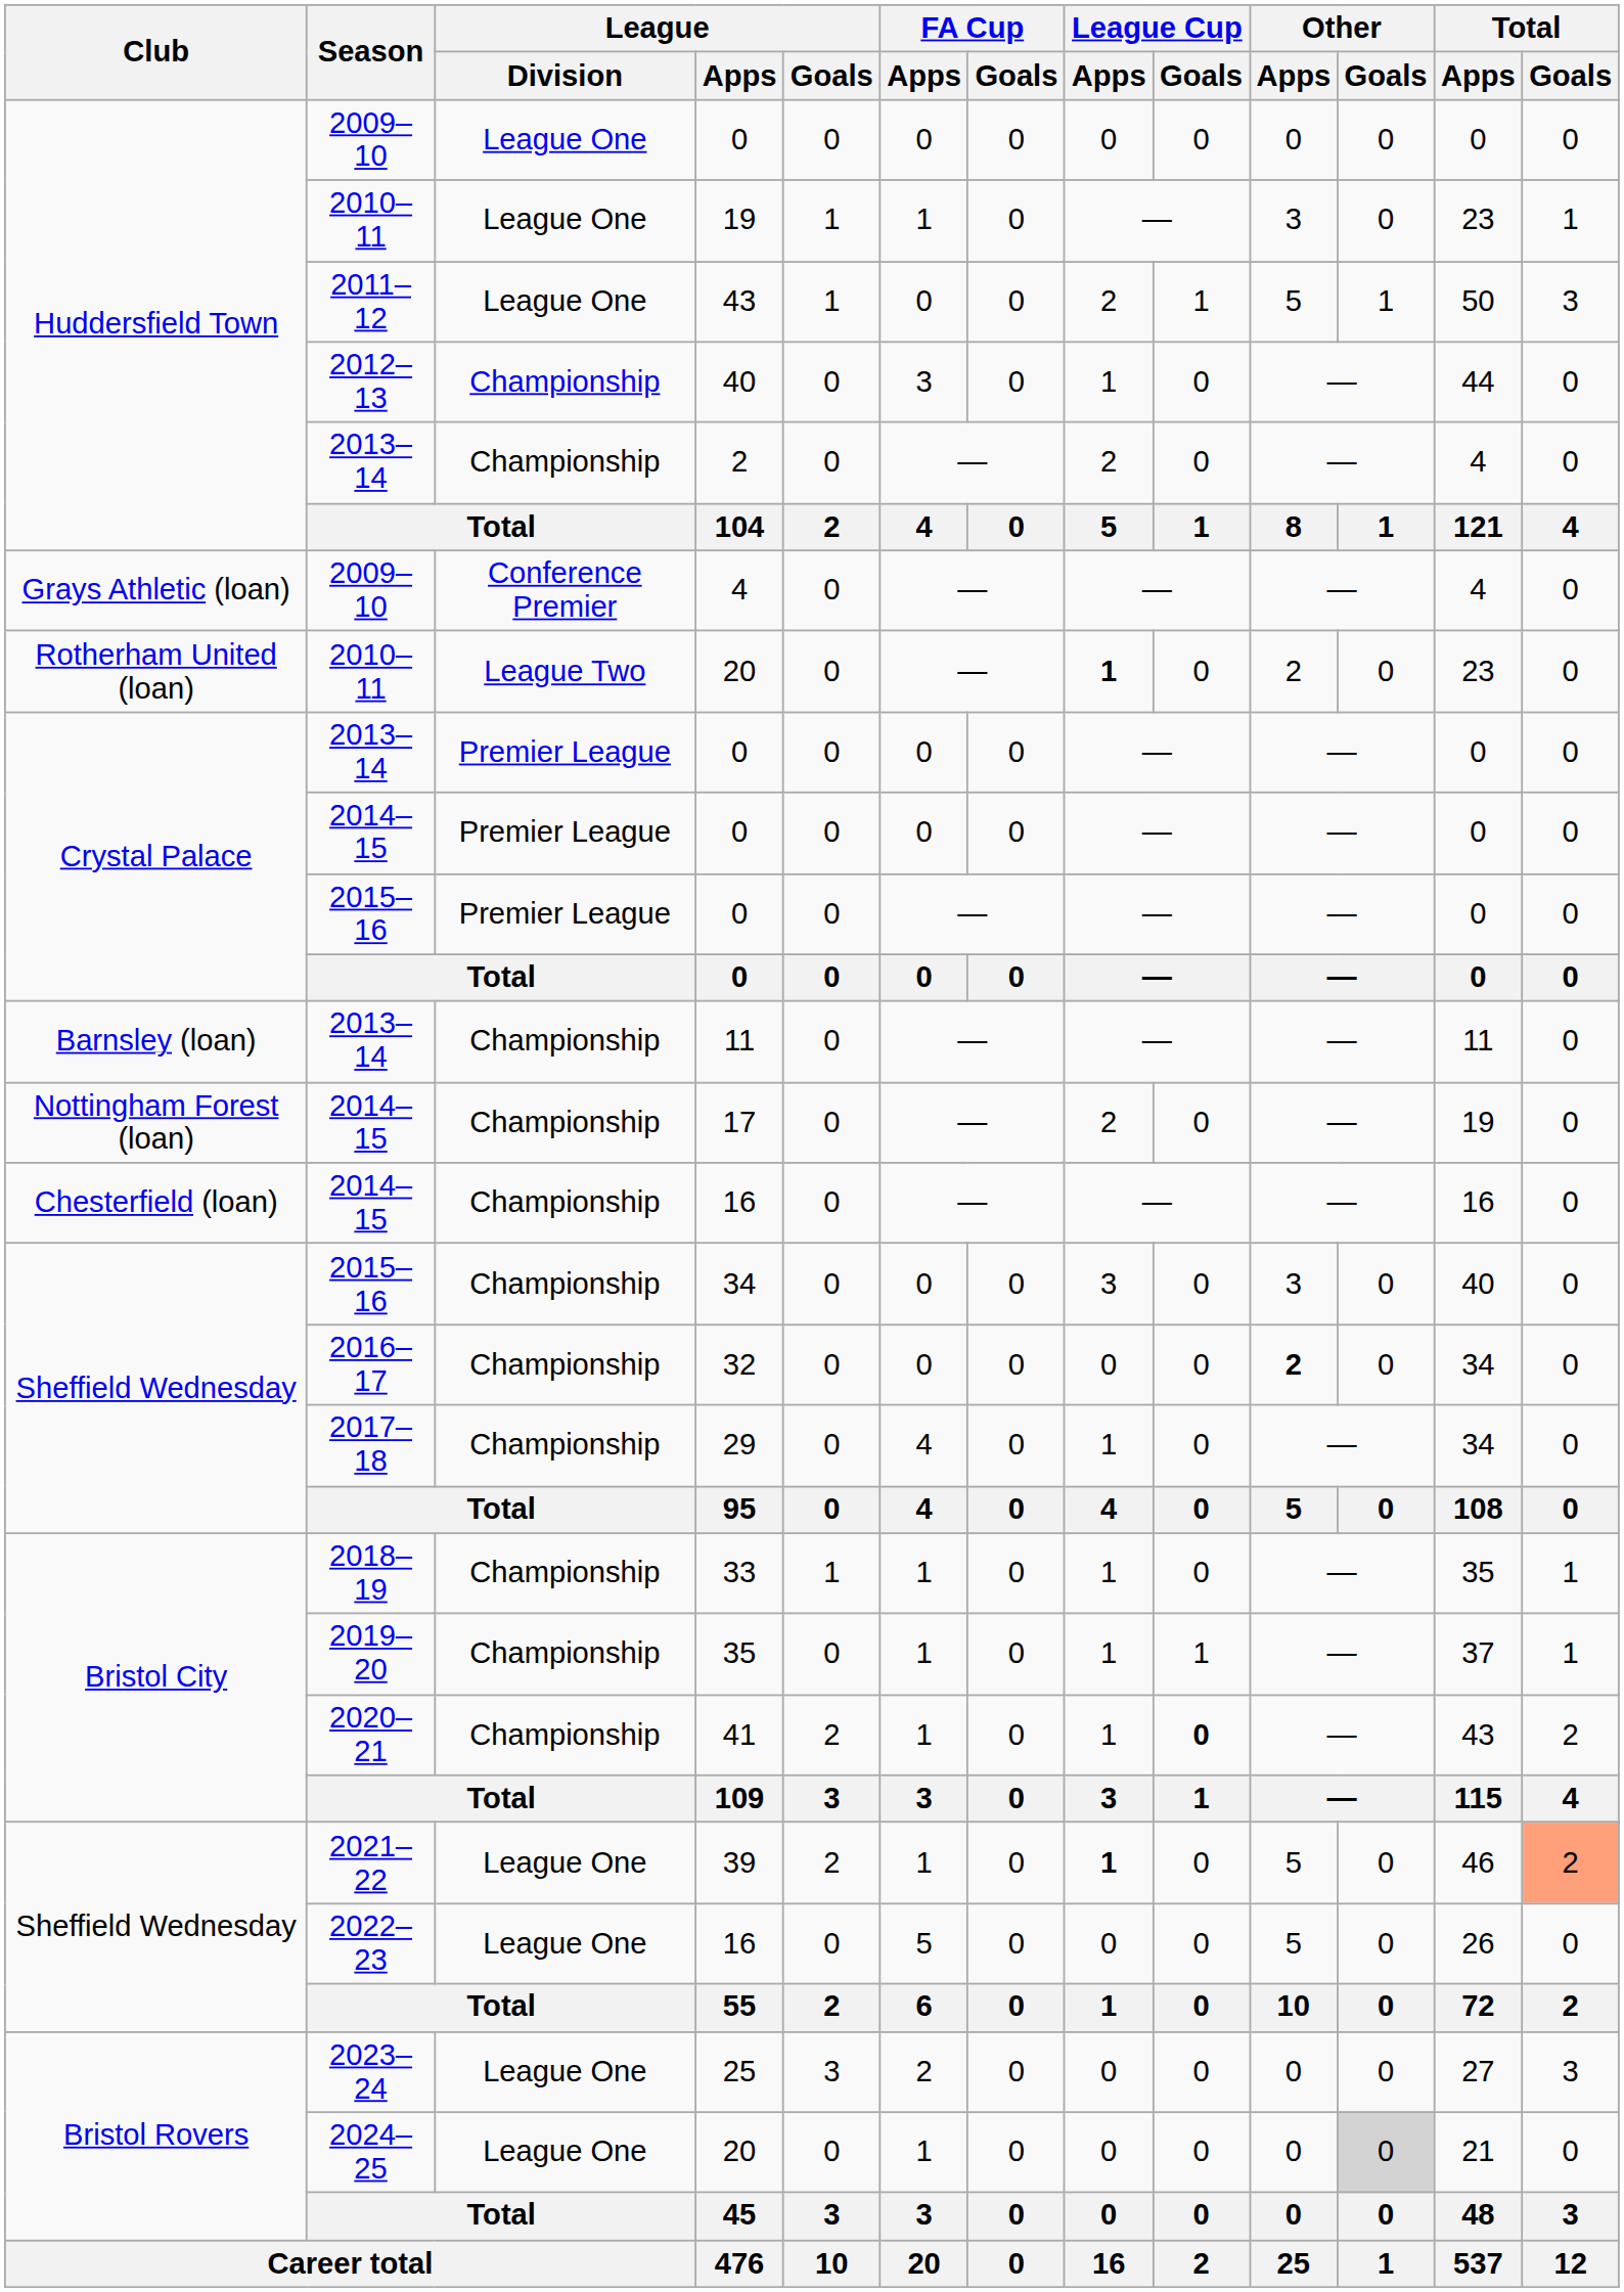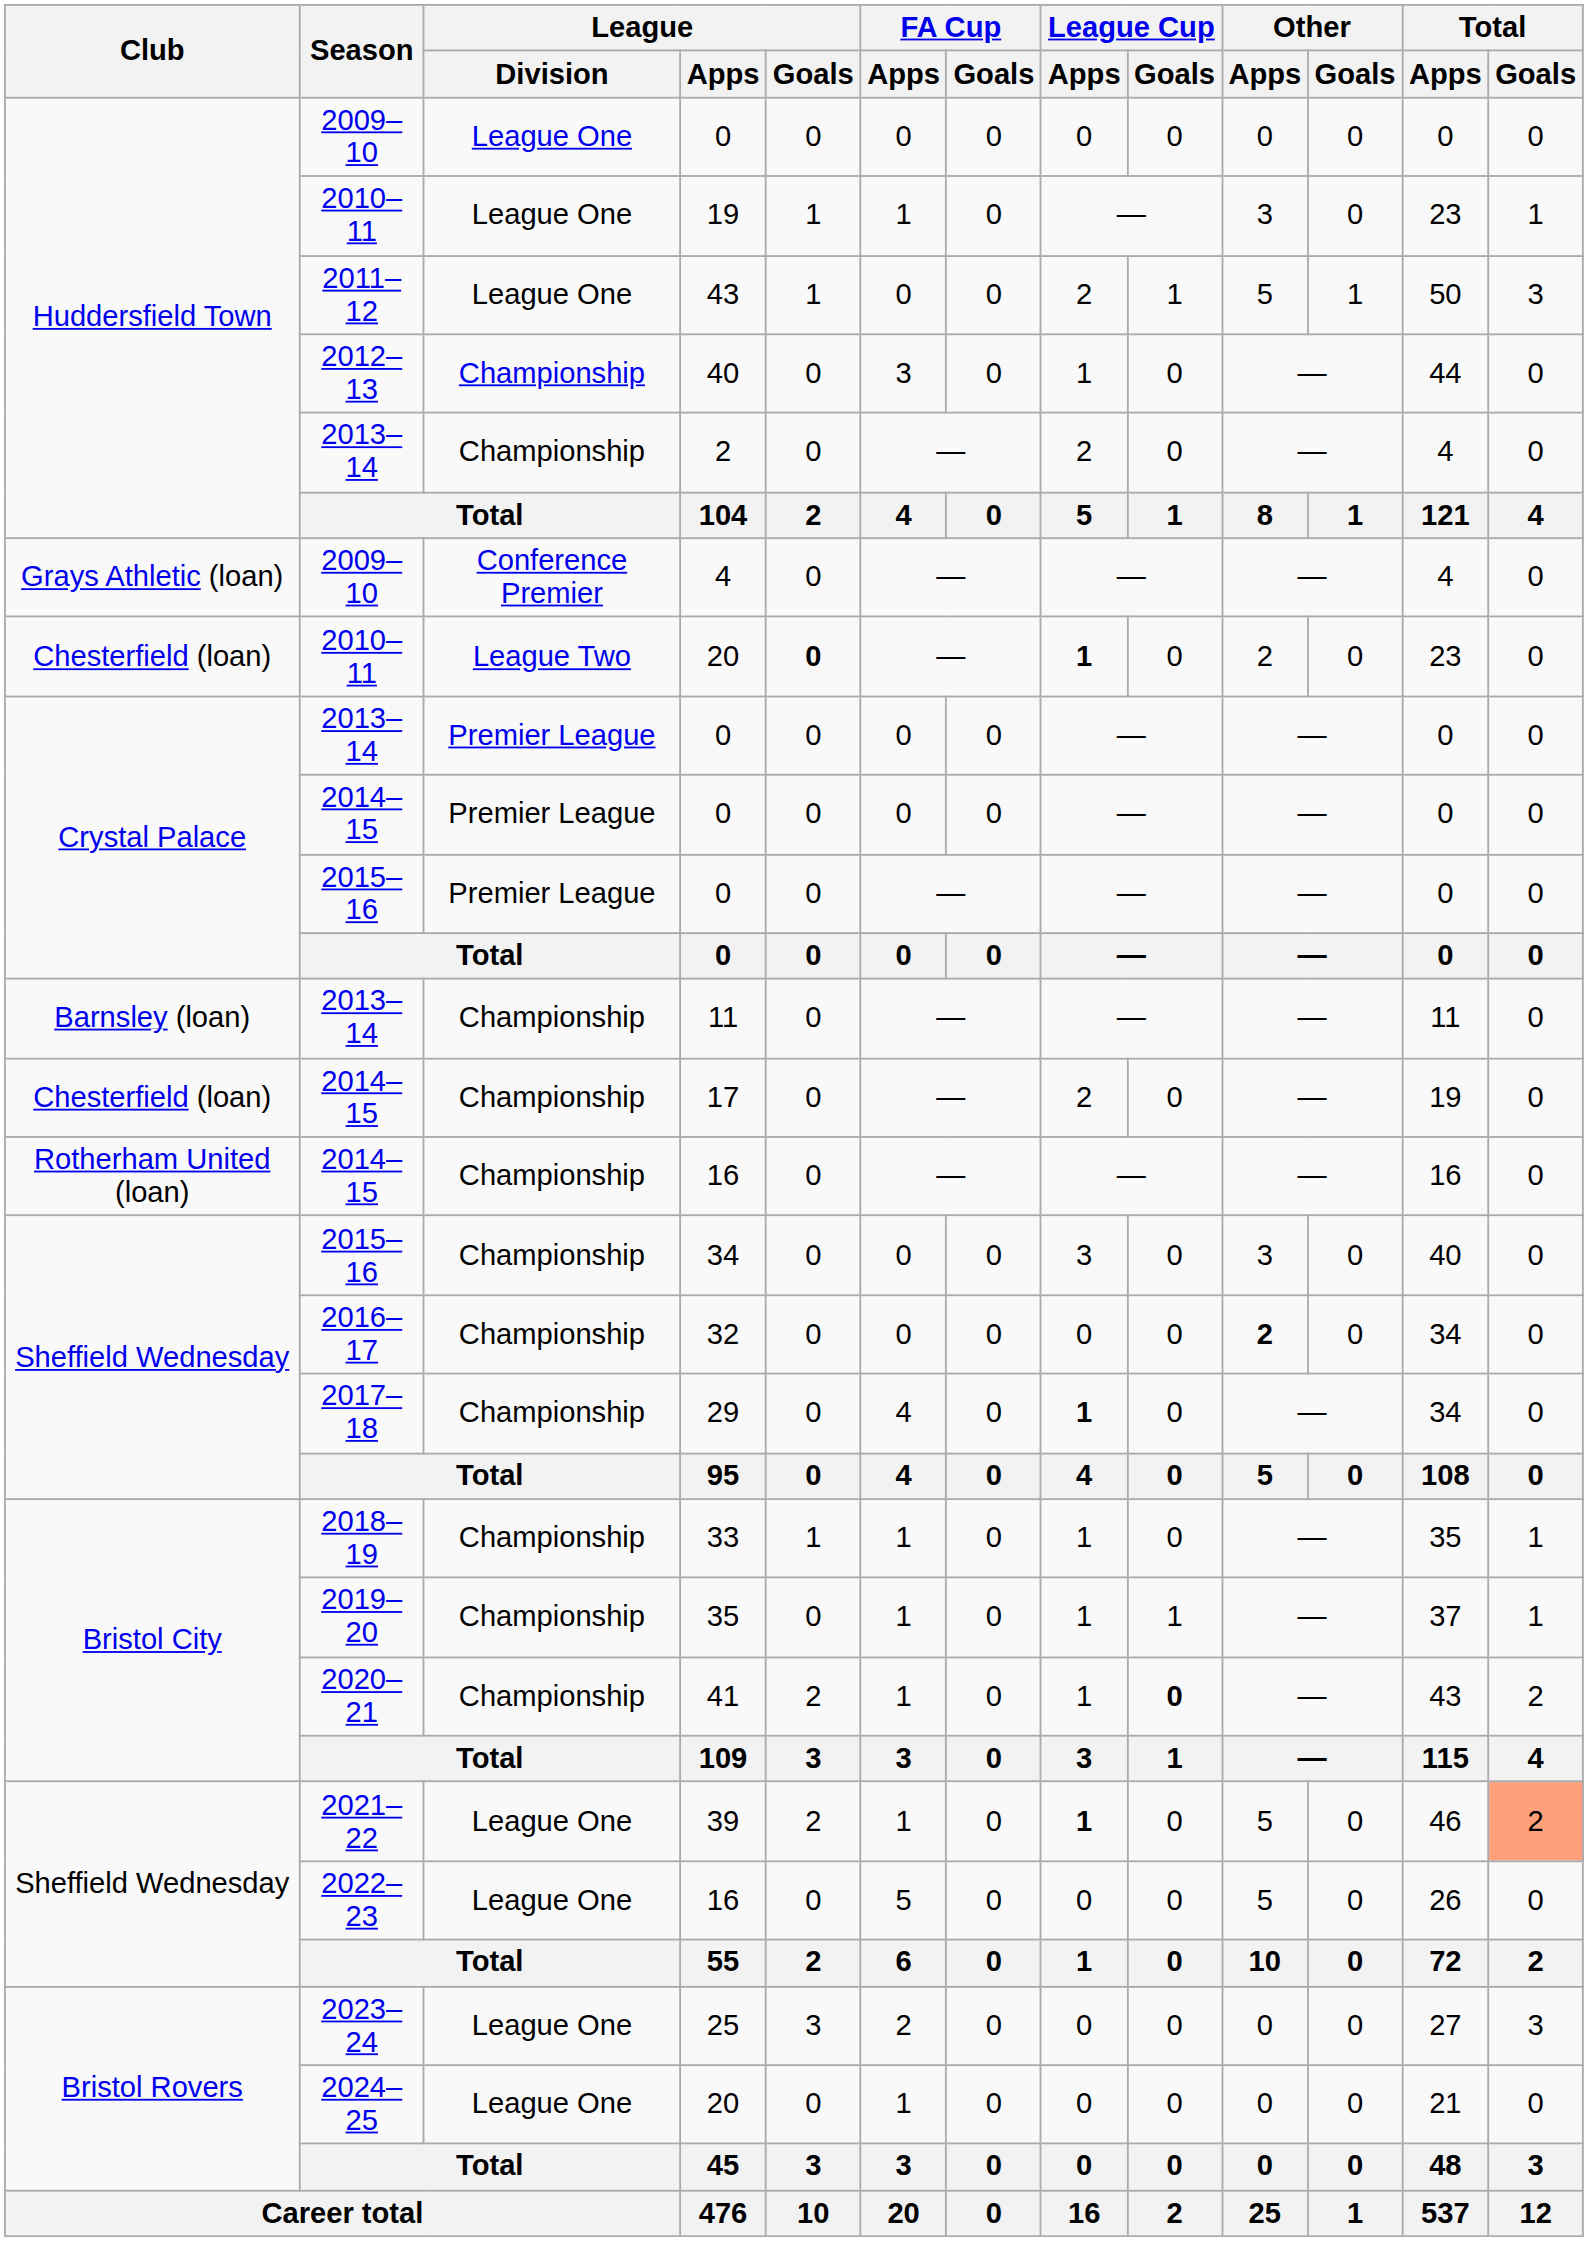 <table class="wikitable" style="text-align:center">
 <tr>
 <th rowspan=2>Club</th>
 <th rowspan=2>Season</th>
 <th colspan=3>League</th>
 <th colspan=2><a href='#'>FA Cup</a></th>
 <th colspan=2><a href='#'>League Cup</a></th>
 <th colspan=2>Other</th>
 <th colspan=2>Total</th>
 </tr>
 <tr>
 <th>Division</th>
 <th>Apps</th>
 <th>Goals</th>
 <th>Apps</th>
 <th>Goals</th>
 <th>Apps</th>
 <th>Goals</th>
 <th>Apps</th>
 <th>Goals</th>
 <th>Apps</th>
 <th>Goals</th>
 </tr>
 <tr>
 <td rowspan=6><a href='#'>Huddersfield Town</a></td>
 <td><a href='#'>2009–10</a></td>
 <td><a href='#'>League One</a></td>
 <td>0</td>
 <td>0</td>
 <td>0</td>
 <td>0</td>
 <td>0</td>
 <td>0</td>
 <td>0</td>
 <td>0</td>
 <td>0</td>
 <td>0</td>
 </tr>
 <tr>
 <td><a href='#'>2010–11</a></td>
 <td>League One</td>
 <td>19</td>
 <td>1</td>
 <td>1</td>
 <td>0</td>
 <td colspan=2>—</td>
 <td>3</td>
 <td>0</td>
 <td>23</td>
 <td>1</td>
 </tr>
 <tr>
 <td><a href='#'>2011–12</a></td>
 <td>League One</td>
 <td>43</td>
 <td>1</td>
 <td>0</td>
 <td>0</td>
 <td>2</td>
 <td>1</td>
 <td>5</td>
 <td>1</td>
 <td>50</td>
 <td>3</td>
 </tr>
 <tr>
 <td><a href='#'>2012–13</a></td>
 <td><a href='#'>Championship</a></td>
 <td>40</td>
 <td>0</td>
 <td>3</td>
 <td>0</td>
 <td>1</td>
 <td>0</td>
 <td colspan=2>—</td>
 <td>44</td>
 <td>0</td>
 </tr>
 <tr>
 <td><a href='#'>2013–14</a></td>
 <td>Championship</td>
 <td>2</td>
 <td>0</td>
 <td colspan=2>—</td>
 <td>2</td>
 <td>0</td>
 <td colspan=2>—</td>
 <td>4</td>
 <td>0</td>
 </tr>
 <tr>
 <th colspan=2>Total</th>
 <th>104</th>
 <th>2</th>
 <th>4</th>
 <th>0</th>
 <th>5</th>
 <th>1</th>
 <th>8</th>
 <th>1</th>
 <th>121</th>
 <th>4</th>
 </tr>
 <tr>
 <td><a href='#'>Grays Athletic</a> (loan)</td>
 <td><a href='#'>2009–10</a></td>
 <td><a href='#'>Conference Premier</a></td>
 <td>4</td>
 <td>0</td>
 <td colspan=2>—</td>
 <td colspan=2>—</td>
 <td colspan=2>—</td>
 <td>4</td>
 <td>0</td>
 </tr>
 <tr>
-<td><a href='#'>Rotherham United</a> (loan)</td>
+<td><a href='#'>Chesterfield</a> (loan)</td>
 <td><a href='#'>2010–11</a></td>
 <td><a href='#'>League Two</a></td>
 <td>20</td>
-<td>0</td>
+<td><strong>0</strong></td>
 <td colspan=2>—</td>
 <td><strong>1</strong></td>
 <td>0</td>
 <td>2</td>
 <td>0</td>
 <td>23</td>
 <td>0</td>
 </tr>
 <tr>
 <td rowspan=4><a href='#'>Crystal Palace</a></td>
 <td><a href='#'>2013–14</a></td>
 <td><a href='#'>Premier League</a></td>
 <td>0</td>
 <td>0</td>
 <td>0</td>
 <td>0</td>
 <td colspan=2>—</td>
 <td colspan=2>—</td>
 <td>0</td>
 <td>0</td>
 </tr>
 <tr>
 <td><a href='#'>2014–15</a></td>
 <td>Premier League</td>
 <td>0</td>
 <td>0</td>
 <td>0</td>
 <td>0</td>
 <td colspan=2>—</td>
 <td colspan=2>—</td>
 <td>0</td>
 <td>0</td>
 </tr>
 <tr>
 <td><a href='#'>2015–16</a></td>
 <td>Premier League</td>
 <td>0</td>
 <td>0</td>
 <td colspan=2>—</td>
 <td colspan=2>—</td>
 <td colspan=2>—</td>
 <td>0</td>
 <td>0</td>
 </tr>
 <tr>
 <th colspan=2>Total</th>
 <th>0</th>
 <th>0</th>
 <th>0</th>
 <th>0</th>
 <th colspan=2>—</th>
 <th colspan=2>—</th>
 <th>0</th>
 <th>0</th>
 </tr>
 <tr>
 <td><a href='#'>Barnsley</a> (loan)</td>
 <td><a href='#'>2013–14</a></td>
 <td>Championship</td>
 <td>11</td>
 <td>0</td>
 <td colspan=2>—</td>
 <td colspan=2>—</td>
 <td colspan=2>—</td>
 <td>11</td>
 <td>0</td>
 </tr>
 <tr>
-<td><a href='#'>Nottingham Forest</a> (loan)</td>
+<td><a href='#'>Chesterfield</a> (loan)</td>
 <td><a href='#'>2014–15</a></td>
 <td>Championship</td>
 <td>17</td>
 <td>0</td>
 <td colspan=2>—</td>
 <td>2</td>
 <td>0</td>
 <td colspan=2>—</td>
 <td>19</td>
 <td>0</td>
 </tr>
 <tr>
-<td><a href='#'>Chesterfield</a> (loan)</td>
+<td><a href='#'>Rotherham United</a> (loan)</td>
 <td><a href='#'>2014–15</a></td>
 <td>Championship</td>
 <td>16</td>
 <td>0</td>
 <td colspan=2>—</td>
 <td colspan=2>—</td>
 <td colspan=2>—</td>
 <td>16</td>
 <td>0</td>
 </tr>
 <tr>
 <td rowspan=4><a href='#'>Sheffield Wednesday</a></td>
 <td><a href='#'>2015–16</a></td>
 <td>Championship</td>
 <td>34</td>
 <td>0</td>
 <td>0</td>
 <td>0</td>
 <td>3</td>
 <td>0</td>
 <td>3</td>
 <td>0</td>
 <td>40</td>
 <td>0</td>
 </tr>
 <tr>
 <td><a href='#'>2016–17</a></td>
 <td>Championship</td>
 <td>32</td>
 <td>0</td>
 <td>0</td>
 <td>0</td>
 <td>0</td>
 <td>0</td>
 <td><strong>2</strong></td>
 <td>0</td>
 <td>34</td>
 <td>0</td>
 </tr>
 <tr>
 <td><a href='#'>2017–18</a></td>
 <td>Championship</td>
 <td>29</td>
 <td>0</td>
 <td>4</td>
 <td>0</td>
-<td>1</td>
+<td><strong>1</strong></td>
 <td>0</td>
 <td colspan=2>—</td>
 <td>34</td>
 <td>0</td>
 </tr>
 <tr>
 <th colspan=2>Total</th>
 <th>95</th>
 <th>0</th>
 <th>4</th>
 <th>0</th>
 <th>4</th>
 <th>0</th>
 <th>5</th>
 <th>0</th>
 <th>108</th>
 <th>0</th>
 </tr>
 <tr>
 <td rowspan=4><a href='#'>Bristol City</a></td>
 <td><a href='#'>2018–19</a></td>
 <td>Championship</td>
 <td>33</td>
 <td>1</td>
 <td>1</td>
 <td>0</td>
 <td>1</td>
 <td>0</td>
 <td colspan=2>—</td>
 <td>35</td>
 <td>1</td>
 </tr>
 <tr>
 <td><a href='#'>2019–20</a></td>
 <td>Championship</td>
 <td>35</td>
 <td>0</td>
 <td>1</td>
 <td>0</td>
 <td>1</td>
 <td>1</td>
 <td colspan=2>—</td>
 <td>37</td>
 <td>1</td>
 </tr>
 <tr>
 <td><a href='#'>2020–21</a></td>
 <td>Championship</td>
 <td>41</td>
 <td>2</td>
 <td>1</td>
 <td>0</td>
 <td>1</td>
 <td><strong>0</strong></td>
 <td colspan=2>—</td>
 <td>43</td>
 <td>2</td>
 </tr>
 <tr>
 <th colspan=2>Total</th>
 <th>109</th>
 <th>3</th>
 <th>3</th>
 <th>0</th>
 <th>3</th>
 <th>1</th>
 <th colspan=2>—</th>
 <th>115</th>
 <th>4</th>
 </tr>
 <tr>
 <td rowspan=3>Sheffield Wednesday</td>
 <td><a href='#'>2021–22</a></td>
 <td>League One</td>
 <td>39</td>
 <td>2</td>
 <td>1</td>
 <td>0</td>
 <td><strong>1</strong></td>
 <td>0</td>
 <td>5</td>
 <td>0</td>
 <td>46</td>
 <td style="background: lightsalmon;">2</td>
 </tr>
 <tr>
 <td><a href='#'>2022–23</a></td>
 <td>League One</td>
 <td>16</td>
 <td>0</td>
 <td>5</td>
 <td>0</td>
 <td>0</td>
 <td>0</td>
 <td>5</td>
 <td>0</td>
 <td>26</td>
 <td>0</td>
 </tr>
 <tr>
 <th colspan=2>Total</th>
 <th>55</th>
 <th>2</th>
 <th>6</th>
 <th>0</th>
 <th>1</th>
 <th>0</th>
 <th>10</th>
 <th>0</th>
 <th>72</th>
 <th>2</th>
 </tr>
 <tr>
 <td rowspan="3"><a href='#'>Bristol Rovers</a></td>
 <td><a href='#'>2023–24</a></td>
 <td>League One</td>
 <td>25</td>
 <td>3</td>
 <td>2</td>
 <td>0</td>
 <td>0</td>
 <td>0</td>
 <td>0</td>
 <td>0</td>
 <td>27</td>
 <td>3</td>
 </tr>
 <tr>
 <td><a href='#'>2024–25</a></td>
 <td>League One</td>
 <td>20</td>
 <td>0</td>
 <td>1</td>
 <td>0</td>
 <td>0</td>
 <td>0</td>
 <td>0</td>
-<td style="background: lightgrey;">0</td>
+<td>0</td>
 <td>21</td>
 <td>0</td>
 </tr>
 <tr>
 <th colspan="2">Total</th>
 <th>45</th>
 <th>3</th>
 <th>3</th>
 <th>0</th>
 <th>0</th>
 <th>0</th>
 <th>0</th>
 <th>0</th>
 <th>48</th>
 <th>3</th>
 </tr>
 <tr>
 <th colspan="3">Career total</th>
 <th>476</th>
 <th>10</th>
 <th>20</th>
 <th>0</th>
 <th>16</th>
 <th>2</th>
 <th>25</th>
 <th>1</th>
 <th>537</th>
 <th>12</th>
 </tr>
 </table>
